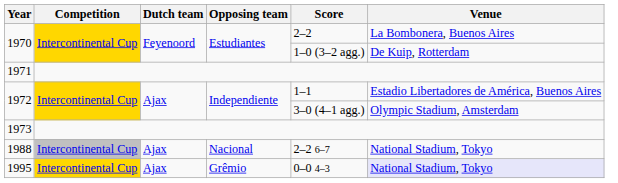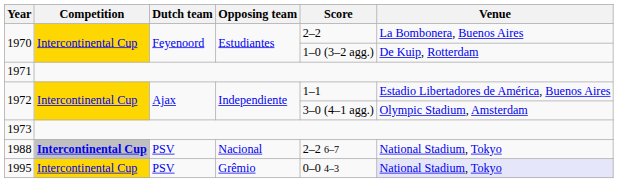 <table class="wikitable sortable">
 <tr>
 <th>Year</th>
 <th>Competition</th>
 <th>Dutch team</th>
 <th>Opposing team</th>
 <th>Score</th>
 <th>Venue</th>
 </tr>
 <tr>
 <td rowspan=2>1970</td>
 <td rowspan=2 bgcolor=gold><a href='#'>Intercontinental Cup</a></td>
 <td rowspan=2><a href='#'>Feyenoord</a></td>
 <td rowspan=2> <a href='#'>Estudiantes</a></td>
 <td>2–2</td>
 <td> <a href='#'>La Bombonera</a>, <a href='#'>Buenos Aires</a></td>
 </tr>
 <tr>
 <td>1–0 (3–2 agg.)</td>
 <td> <a href='#'>De Kuip</a>, <a href='#'>Rotterdam</a></td>
 </tr>
 <tr>
 <td>1971</td>
 <td colspan=5 align=center></td>
 </tr>
 <tr>
 <td rowspan=2>1972</td>
 <td rowspan=2 bgcolor=gold><a href='#'>Intercontinental Cup</a></td>
 <td rowspan=2><a href='#'>Ajax</a></td>
 <td rowspan=2> <a href='#'>Independiente</a></td>
 <td>1–1</td>
 <td> <a href='#'>Estadio Libertadores de América</a>, <a href='#'>Buenos Aires</a></td>
 </tr>
 <tr>
 <td>3–0 (4–1 agg.)</td>
 <td> <a href='#'>Olympic Stadium</a>, <a href='#'>Amsterdam</a></td>
 </tr>
 <tr>
 <td>1973</td>
 <td colspan=5 align=center></td>
 </tr>
 <tr>
 <td>1988</td>
-<td bgcolor=silver><a href='#'>Intercontinental Cup</a></td>
-<td><a href='#'>Ajax</a></td>
+<td bgcolor=silver><strong><a href='#'>Intercontinental Cup</a></strong></td>
+<td><a href='#'>PSV</a></td>
 <td> <a href='#'>Nacional</a></td>
 <td>2–2  <small>6–7 </small></td>
 <td> <a href='#'>National Stadium</a>, <a href='#'>Tokyo</a></td>
 </tr>
 <tr>
 <td>1995</td>
 <td bgcolor=gold><a href='#'>Intercontinental Cup</a></td>
-<td><a href='#'>Ajax</a></td>
+<td><a href='#'>PSV</a></td>
 <td> <a href='#'>Grêmio</a></td>
 <td>0–0  <small>4–3 </small></td>
 <td style="background: lavender;"> <a href='#'>National Stadium</a>, <a href='#'>Tokyo</a></td>
 </tr>
 </table>
